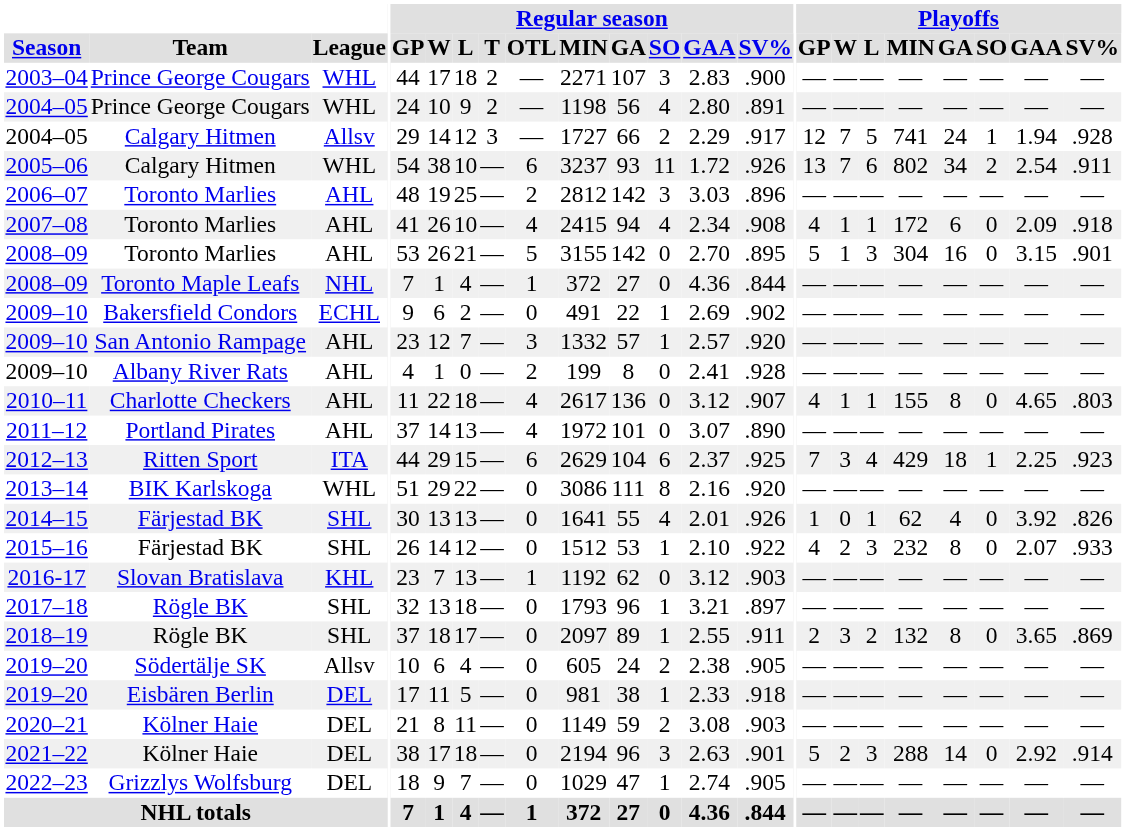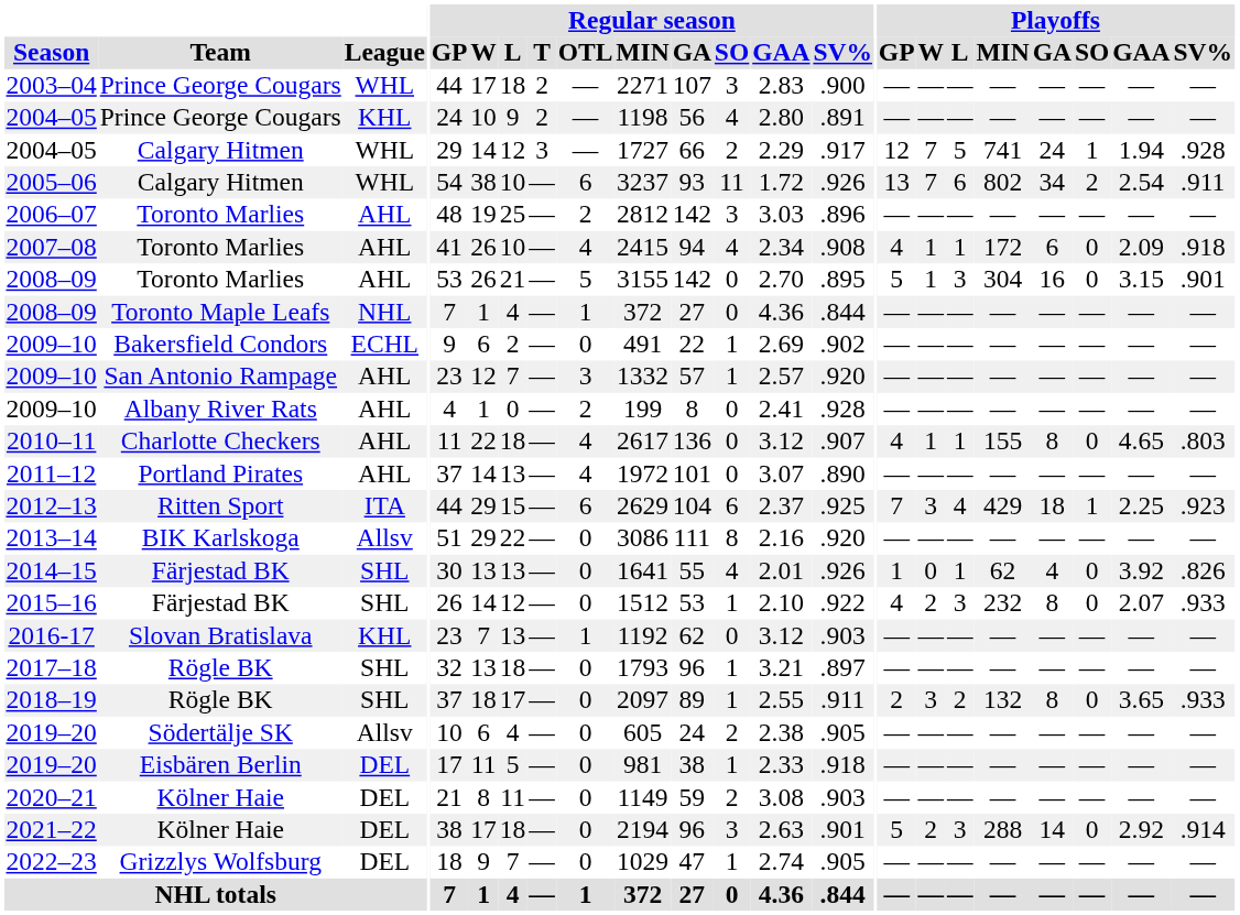 <table border="0" cellpadding="1" cellspacing="0" style="text-align:center;">
 <tr bgcolor="#e0e0e0">
 <th colspan="3" bgcolor="#ffffff"></th>
 <th rowspan="99" bgcolor="#ffffff"></th>
 <th colspan="10" bgcolor="#e0e0e0"><a href='#'>Regular season</a></th>
 <th rowspan="99" bgcolor="#ffffff"></th>
 <th colspan="8" bgcolor="#e0e0e0"><a href='#'>Playoffs</a></th>
 </tr>
 <tr bgcolor="#e0e0e0">
 <th><a href='#'>Season</a></th>
 <th>Team</th>
 <th>League</th>
 <th>GP</th>
 <th>W</th>
 <th>L</th>
 <th>T</th>
 <th>OTL</th>
 <th>MIN</th>
 <th>GA</th>
 <th><a href='#'>SO</a></th>
 <th><a href='#'>GAA</a></th>
 <th><a href='#'>SV%</a></th>
 <th>GP</th>
 <th>W</th>
 <th>L</th>
 <th>MIN</th>
 <th>GA</th>
 <th>SO</th>
 <th>GAA</th>
 <th>SV%</th>
 </tr>
 <tr>
 <td><a href='#'>2003–04</a></td>
 <td><a href='#'>Prince George Cougars</a></td>
 <td><a href='#'>WHL</a></td>
 <td>44</td>
 <td>17</td>
 <td>18</td>
 <td>2</td>
 <td>—</td>
 <td>2271</td>
 <td>107</td>
 <td>3</td>
 <td>2.83</td>
 <td>.900</td>
 <td>—</td>
 <td>—</td>
 <td>—</td>
 <td>—</td>
 <td>—</td>
 <td>—</td>
 <td>—</td>
 <td>—</td>
 </tr>
 <tr bgcolor="#f0f0f0">
 <td><a href='#'>2004–05</a></td>
 <td>Prince George Cougars</td>
-<td>WHL</td>
+<td><a href='#'>KHL</a></td>
 <td>24</td>
 <td>10</td>
 <td>9</td>
 <td>2</td>
 <td>—</td>
 <td>1198</td>
 <td>56</td>
 <td>4</td>
 <td>2.80</td>
 <td>.891</td>
 <td>—</td>
 <td>—</td>
 <td>—</td>
 <td>—</td>
 <td>—</td>
 <td>—</td>
 <td>—</td>
 <td>—</td>
 </tr>
 <tr>
 <td>2004–05</td>
 <td><a href='#'>Calgary Hitmen</a></td>
-<td><a href='#'>Allsv</a></td>
+<td>WHL</td>
 <td>29</td>
 <td>14</td>
 <td>12</td>
 <td>3</td>
 <td>—</td>
 <td>1727</td>
 <td>66</td>
 <td>2</td>
 <td>2.29</td>
 <td>.917</td>
 <td>12</td>
 <td>7</td>
 <td>5</td>
 <td>741</td>
 <td>24</td>
 <td>1</td>
 <td>1.94</td>
 <td>.928</td>
 </tr>
 <tr bgcolor="#f0f0f0">
 <td><a href='#'>2005–06</a></td>
 <td>Calgary Hitmen</td>
 <td>WHL</td>
 <td>54</td>
 <td>38</td>
 <td>10</td>
 <td>—</td>
 <td>6</td>
 <td>3237</td>
 <td>93</td>
 <td>11</td>
 <td>1.72</td>
 <td>.926</td>
 <td>13</td>
 <td>7</td>
 <td>6</td>
 <td>802</td>
 <td>34</td>
 <td>2</td>
 <td>2.54</td>
 <td>.911</td>
 </tr>
 <tr>
 <td><a href='#'>2006–07</a></td>
 <td><a href='#'>Toronto Marlies</a></td>
 <td><a href='#'>AHL</a></td>
 <td>48</td>
 <td>19</td>
 <td>25</td>
 <td>—</td>
 <td>2</td>
 <td>2812</td>
 <td>142</td>
 <td>3</td>
 <td>3.03</td>
 <td>.896</td>
 <td>—</td>
 <td>—</td>
 <td>—</td>
 <td>—</td>
 <td>—</td>
 <td>—</td>
 <td>—</td>
 <td>—</td>
 </tr>
 <tr bgcolor="#f0f0f0">
 <td><a href='#'>2007–08</a></td>
 <td>Toronto Marlies</td>
 <td>AHL</td>
 <td>41</td>
 <td>26</td>
 <td>10</td>
 <td>—</td>
 <td>4</td>
 <td>2415</td>
 <td>94</td>
 <td>4</td>
 <td>2.34</td>
 <td>.908</td>
 <td>4</td>
 <td>1</td>
 <td>1</td>
 <td>172</td>
 <td>6</td>
 <td>0</td>
 <td>2.09</td>
 <td>.918</td>
 </tr>
 <tr>
 <td><a href='#'>2008–09</a></td>
 <td>Toronto Marlies</td>
 <td>AHL</td>
 <td>53</td>
 <td>26</td>
 <td>21</td>
 <td>—</td>
 <td>5</td>
 <td>3155</td>
 <td>142</td>
 <td>0</td>
 <td>2.70</td>
 <td>.895</td>
 <td>5</td>
 <td>1</td>
 <td>3</td>
 <td>304</td>
 <td>16</td>
 <td>0</td>
 <td>3.15</td>
 <td>.901</td>
 </tr>
 <tr bgcolor="#f0f0f0">
 <td><a href='#'>2008–09</a></td>
 <td><a href='#'>Toronto Maple Leafs</a></td>
 <td><a href='#'>NHL</a></td>
 <td>7</td>
 <td>1</td>
 <td>4</td>
 <td>—</td>
 <td>1</td>
 <td>372</td>
 <td>27</td>
 <td>0</td>
 <td>4.36</td>
 <td>.844</td>
 <td>—</td>
 <td>—</td>
 <td>—</td>
 <td>—</td>
 <td>—</td>
 <td>—</td>
 <td>—</td>
 <td>—</td>
 </tr>
 <tr>
 <td><a href='#'>2009–10</a></td>
 <td><a href='#'>Bakersfield Condors</a></td>
 <td><a href='#'>ECHL</a></td>
 <td>9</td>
 <td>6</td>
 <td>2</td>
 <td>—</td>
 <td>0</td>
 <td>491</td>
 <td>22</td>
 <td>1</td>
 <td>2.69</td>
 <td>.902</td>
 <td>—</td>
 <td>—</td>
 <td>—</td>
 <td>—</td>
 <td>—</td>
 <td>—</td>
 <td>—</td>
 <td>—</td>
 </tr>
 <tr bgcolor="#f0f0f0">
 <td><a href='#'>2009–10</a></td>
 <td><a href='#'>San Antonio Rampage</a></td>
 <td>AHL</td>
 <td>23</td>
 <td>12</td>
 <td>7</td>
 <td>—</td>
 <td>3</td>
 <td>1332</td>
 <td>57</td>
 <td>1</td>
 <td>2.57</td>
 <td>.920</td>
 <td>—</td>
 <td>—</td>
 <td>—</td>
 <td>—</td>
 <td>—</td>
 <td>—</td>
 <td>—</td>
 <td>—</td>
 </tr>
 <tr>
 <td>2009–10</td>
 <td><a href='#'>Albany River Rats</a></td>
 <td>AHL</td>
 <td>4</td>
 <td>1</td>
 <td>0</td>
 <td>—</td>
 <td>2</td>
 <td>199</td>
 <td>8</td>
 <td>0</td>
 <td>2.41</td>
 <td>.928</td>
 <td>—</td>
 <td>—</td>
 <td>—</td>
 <td>—</td>
 <td>—</td>
 <td>—</td>
 <td>—</td>
 <td>—</td>
 </tr>
 <tr bgcolor="#f0f0f0">
 <td><a href='#'>2010–11</a></td>
 <td><a href='#'>Charlotte Checkers</a></td>
 <td>AHL</td>
 <td>11</td>
 <td>22</td>
 <td>18</td>
 <td>—</td>
 <td>4</td>
 <td>2617</td>
 <td>136</td>
 <td>0</td>
 <td>3.12</td>
 <td>.907</td>
 <td>4</td>
 <td>1</td>
 <td>1</td>
 <td>155</td>
 <td>8</td>
 <td>0</td>
 <td>4.65</td>
 <td>.803</td>
 </tr>
 <tr>
 <td><a href='#'>2011–12</a></td>
 <td><a href='#'>Portland Pirates</a></td>
 <td>AHL</td>
 <td>37</td>
 <td>14</td>
 <td>13</td>
 <td>—</td>
 <td>4</td>
 <td>1972</td>
 <td>101</td>
 <td>0</td>
 <td>3.07</td>
 <td>.890</td>
 <td>—</td>
 <td>—</td>
 <td>—</td>
 <td>—</td>
 <td>—</td>
 <td>—</td>
 <td>—</td>
 <td>—</td>
 </tr>
 <tr bgcolor="#f0f0f0">
 <td><a href='#'>2012–13</a></td>
 <td><a href='#'>Ritten Sport</a></td>
 <td><a href='#'>ITA</a></td>
 <td>44</td>
 <td>29</td>
 <td>15</td>
 <td>—</td>
 <td>6</td>
 <td>2629</td>
 <td>104</td>
 <td>6</td>
 <td>2.37</td>
 <td>.925</td>
 <td>7</td>
 <td>3</td>
 <td>4</td>
 <td>429</td>
 <td>18</td>
 <td>1</td>
 <td>2.25</td>
 <td>.923</td>
 </tr>
 <tr>
 <td><a href='#'>2013–14</a></td>
 <td><a href='#'>BIK Karlskoga</a></td>
-<td>WHL</td>
+<td><a href='#'>Allsv</a></td>
 <td>51</td>
 <td>29</td>
 <td>22</td>
 <td>—</td>
 <td>0</td>
 <td>3086</td>
 <td>111</td>
 <td>8</td>
 <td>2.16</td>
 <td>.920</td>
 <td>—</td>
 <td>—</td>
 <td>—</td>
 <td>—</td>
 <td>—</td>
 <td>—</td>
 <td>—</td>
 <td>—</td>
 </tr>
 <tr bgcolor="#f0f0f0">
 <td><a href='#'>2014–15</a></td>
 <td><a href='#'>Färjestad BK</a></td>
 <td><a href='#'>SHL</a></td>
 <td>30</td>
 <td>13</td>
 <td>13</td>
 <td>—</td>
 <td>0</td>
 <td>1641</td>
 <td>55</td>
 <td>4</td>
 <td>2.01</td>
 <td>.926</td>
 <td>1</td>
 <td>0</td>
 <td>1</td>
 <td>62</td>
 <td>4</td>
 <td>0</td>
 <td>3.92</td>
 <td>.826</td>
 </tr>
 <tr>
 <td><a href='#'>2015–16</a></td>
 <td>Färjestad BK</td>
 <td>SHL</td>
 <td>26</td>
 <td>14</td>
 <td>12</td>
 <td>—</td>
 <td>0</td>
 <td>1512</td>
 <td>53</td>
 <td>1</td>
 <td>2.10</td>
 <td>.922</td>
 <td>4</td>
 <td>2</td>
 <td>3</td>
 <td>232</td>
 <td>8</td>
 <td>0</td>
 <td>2.07</td>
 <td>.933</td>
 </tr>
 <tr bgcolor="#f0f0f0">
 <td><a href='#'>2016-17</a></td>
 <td><a href='#'>Slovan Bratislava</a></td>
 <td><a href='#'>KHL</a></td>
 <td>23</td>
 <td>7</td>
 <td>13</td>
 <td>—</td>
 <td>1</td>
 <td>1192</td>
 <td>62</td>
 <td>0</td>
 <td>3.12</td>
 <td>.903</td>
 <td>—</td>
 <td>—</td>
 <td>—</td>
 <td>—</td>
 <td>—</td>
 <td>—</td>
 <td>—</td>
 <td>—</td>
 </tr>
 <tr>
 <td><a href='#'>2017–18</a></td>
 <td><a href='#'>Rögle BK</a></td>
 <td>SHL</td>
 <td>32</td>
 <td>13</td>
 <td>18</td>
 <td>—</td>
 <td>0</td>
 <td>1793</td>
 <td>96</td>
 <td>1</td>
 <td>3.21</td>
 <td>.897</td>
 <td>—</td>
 <td>—</td>
 <td>—</td>
 <td>—</td>
 <td>—</td>
 <td>—</td>
 <td>—</td>
 <td>—</td>
 </tr>
 <tr bgcolor="#f0f0f0">
 <td><a href='#'>2018–19</a></td>
 <td>Rögle BK</td>
 <td>SHL</td>
 <td>37</td>
 <td>18</td>
 <td>17</td>
 <td>—</td>
 <td>0</td>
 <td>2097</td>
 <td>89</td>
 <td>1</td>
 <td>2.55</td>
 <td>.911</td>
 <td>2</td>
 <td>3</td>
 <td>2</td>
 <td>132</td>
 <td>8</td>
 <td>0</td>
 <td>3.65</td>
-<td>.869</td>
+<td>.933</td>
 </tr>
 <tr>
 <td><a href='#'>2019–20</a></td>
 <td><a href='#'>Södertälje SK</a></td>
 <td>Allsv</td>
 <td>10</td>
 <td>6</td>
 <td>4</td>
 <td>—</td>
 <td>0</td>
 <td>605</td>
 <td>24</td>
 <td>2</td>
 <td>2.38</td>
 <td>.905</td>
 <td>—</td>
 <td>—</td>
 <td>—</td>
 <td>—</td>
 <td>—</td>
 <td>—</td>
 <td>—</td>
 <td>—</td>
 </tr>
 <tr bgcolor="#f0f0f0">
 <td><a href='#'>2019–20</a></td>
 <td><a href='#'>Eisbären Berlin</a></td>
 <td><a href='#'>DEL</a></td>
 <td>17</td>
 <td>11</td>
 <td>5</td>
 <td>—</td>
 <td>0</td>
 <td>981</td>
 <td>38</td>
 <td>1</td>
 <td>2.33</td>
 <td>.918</td>
 <td>—</td>
 <td>—</td>
 <td>—</td>
 <td>—</td>
 <td>—</td>
 <td>—</td>
 <td>—</td>
 <td>—</td>
 </tr>
 <tr>
 <td><a href='#'>2020–21</a></td>
 <td><a href='#'>Kölner Haie</a></td>
 <td>DEL</td>
 <td>21</td>
 <td>8</td>
 <td>11</td>
 <td>—</td>
 <td>0</td>
 <td>1149</td>
 <td>59</td>
 <td>2</td>
 <td>3.08</td>
 <td>.903</td>
 <td>—</td>
 <td>—</td>
 <td>—</td>
 <td>—</td>
 <td>—</td>
 <td>—</td>
 <td>—</td>
 <td>—</td>
 </tr>
 <tr bgcolor="#f0f0f0">
 <td><a href='#'>2021–22</a></td>
 <td>Kölner Haie</td>
 <td>DEL</td>
 <td>38</td>
 <td>17</td>
 <td>18</td>
 <td>—</td>
 <td>0</td>
 <td>2194</td>
 <td>96</td>
 <td>3</td>
 <td>2.63</td>
 <td>.901</td>
 <td>5</td>
 <td>2</td>
 <td>3</td>
 <td>288</td>
 <td>14</td>
 <td>0</td>
 <td>2.92</td>
 <td>.914</td>
 </tr>
 <tr>
 <td><a href='#'>2022–23</a></td>
 <td><a href='#'>Grizzlys Wolfsburg</a></td>
 <td>DEL</td>
 <td>18</td>
 <td>9</td>
 <td>7</td>
 <td>—</td>
 <td>0</td>
 <td>1029</td>
 <td>47</td>
 <td>1</td>
 <td>2.74</td>
 <td>.905</td>
 <td>—</td>
 <td>—</td>
 <td>—</td>
 <td>—</td>
 <td>—</td>
 <td>—</td>
 <td>—</td>
 <td>—</td>
 </tr>
 <tr bgcolor="#e0e0e0">
 <th colspan="3">NHL totals</th>
 <th>7</th>
 <th>1</th>
 <th>4</th>
 <th>—</th>
 <th>1</th>
 <th>372</th>
 <th>27</th>
 <th>0</th>
 <th>4.36</th>
 <th>.844</th>
 <th>—</th>
 <th>—</th>
 <th>—</th>
 <th>—</th>
 <th>—</th>
 <th>—</th>
 <th>—</th>
 <th>—</th>
 </tr>
 </table>
